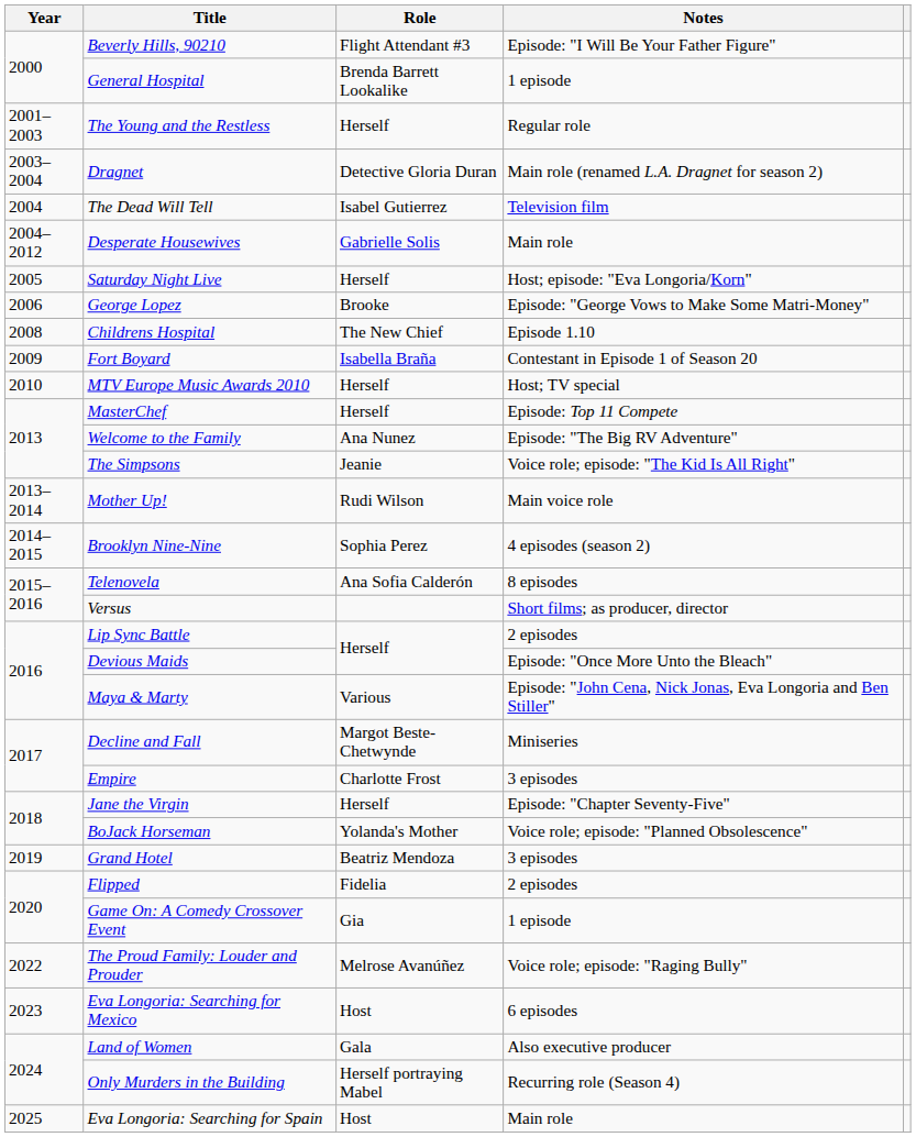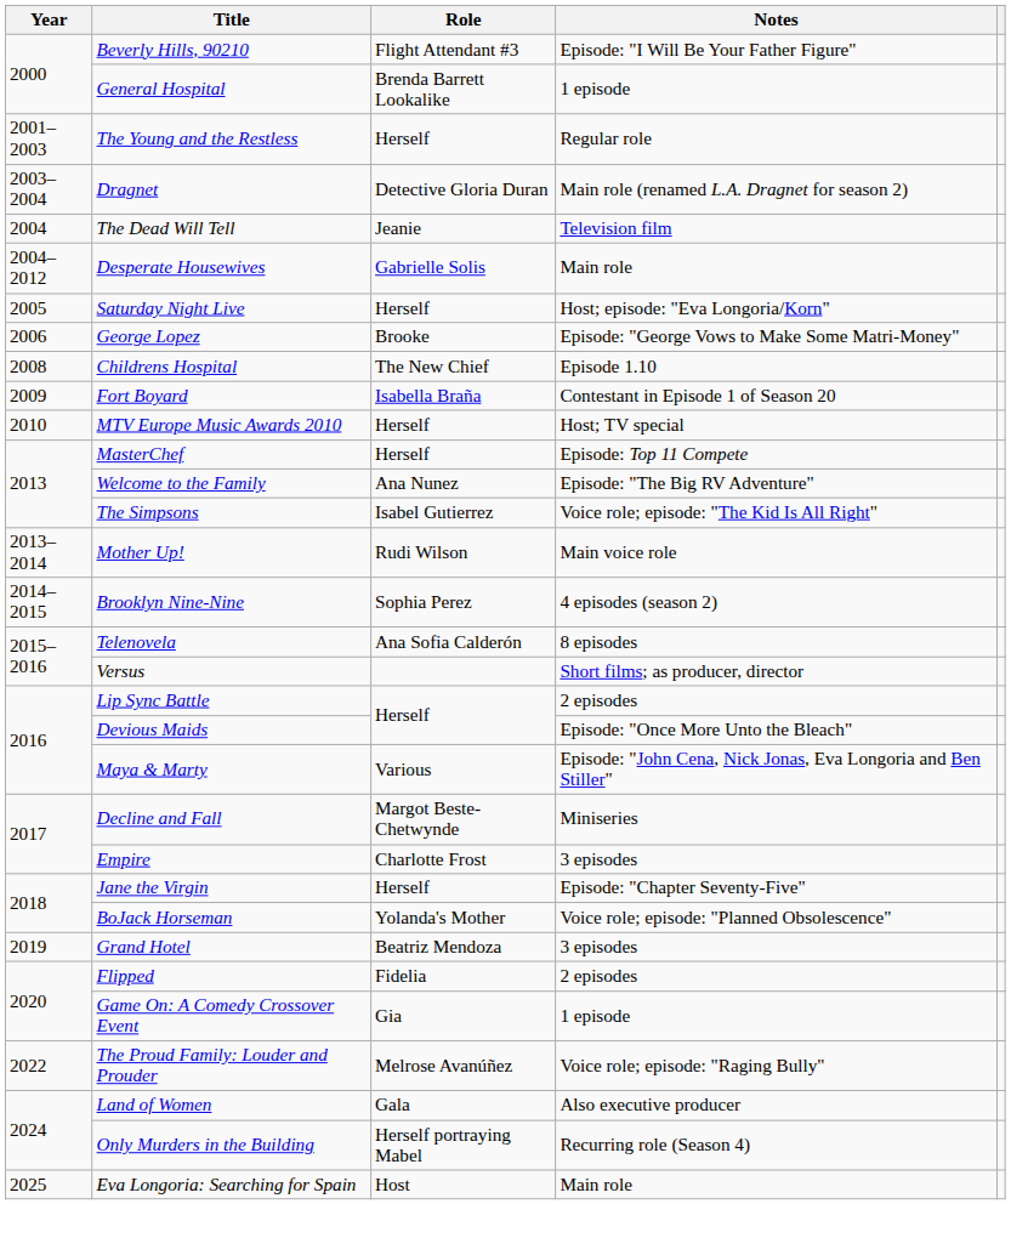 <table class="wikitable sortable">
 <tr>
 <th>Year</th>
 <th>Title</th>
 <th>Role</th>
 <th class="unsortable">Notes</th>
 <th class="unsortable"></th>
 </tr>
 <tr>
 <td rowspan="2">2000</td>
 <td><em><a href='#'>Beverly Hills, 90210</a></em></td>
 <td>Flight Attendant #3</td>
 <td>Episode: "I Will Be Your Father Figure"</td>
 <td></td>
 </tr>
 <tr>
 <td><em><a href='#'>General Hospital</a></em></td>
 <td>Brenda Barrett Lookalike</td>
 <td>1 episode</td>
 <td></td>
 </tr>
 <tr>
 <td>2001–2003</td>
 <td><em><a href='#'>The Young and the Restless</a></em></td>
 <td>Herself</td>
 <td>Regular role</td>
 <td></td>
 </tr>
 <tr>
 <td>2003–2004</td>
 <td><em><a href='#'>Dragnet</a></em></td>
 <td>Detective Gloria Duran</td>
 <td>Main role (renamed <em>L.A. Dragnet</em> for season 2)</td>
 <td></td>
 </tr>
 <tr>
 <td>2004</td>
 <td><em>The Dead Will Tell</em></td>
-<td>Isabel Gutierrez</td>
+<td>Jeanie</td>
 <td><a href='#'>Television film</a></td>
 <td></td>
 </tr>
 <tr>
 <td>2004–2012</td>
 <td><em><a href='#'>Desperate Housewives</a></em></td>
 <td><a href='#'>Gabrielle Solis</a></td>
 <td>Main role</td>
 <td></td>
 </tr>
 <tr>
 <td>2005</td>
 <td><em><a href='#'>Saturday Night Live</a></em></td>
 <td>Herself</td>
 <td>Host; episode: "Eva Longoria/<a href='#'>Korn</a>"</td>
 <td></td>
 </tr>
 <tr>
 <td>2006</td>
 <td><em><a href='#'>George Lopez</a></em></td>
 <td>Brooke</td>
 <td>Episode: "George Vows to Make Some Matri-Money"</td>
 <td></td>
 </tr>
 <tr>
 <td>2008</td>
 <td><em><a href='#'>Childrens Hospital</a></em></td>
 <td>The New Chief</td>
 <td>Episode 1.10</td>
 <td></td>
 </tr>
 <tr>
 <td>2009</td>
 <td><a href='#'><em>Fort Boyard</em></a></td>
 <td><a href='#'>Isabella Braña</a></td>
 <td>Contestant in Episode 1 of Season 20</td>
 <td></td>
 </tr>
 <tr>
 <td>2010</td>
 <td><em><a href='#'>MTV Europe Music Awards 2010</a></em></td>
 <td>Herself</td>
 <td>Host; TV special</td>
 <td></td>
 </tr>
 <tr>
 <td rowspan="3">2013</td>
 <td><em><a href='#'>MasterChef</a></em></td>
 <td>Herself</td>
 <td>Episode: <em>Top 11 Compete</em></td>
 <td></td>
 </tr>
 <tr>
 <td><em><a href='#'>Welcome to the Family</a></em></td>
 <td>Ana Nunez</td>
 <td>Episode: "The Big RV Adventure"</td>
 <td></td>
 </tr>
 <tr>
 <td><em><a href='#'>The Simpsons</a></em></td>
-<td>Jeanie</td>
+<td>Isabel Gutierrez</td>
 <td>Voice role; episode: "<a href='#'>The Kid Is All Right</a>"</td>
 <td></td>
 </tr>
 <tr>
 <td>2013–2014</td>
 <td><em><a href='#'>Mother Up!</a></em></td>
 <td>Rudi Wilson</td>
 <td>Main voice role</td>
 <td></td>
 </tr>
 <tr>
 <td>2014–2015</td>
 <td><em><a href='#'>Brooklyn Nine-Nine</a></em></td>
 <td>Sophia Perez</td>
 <td>4 episodes (season 2)</td>
 <td></td>
 </tr>
 <tr>
 <td rowspan="2">2015–2016</td>
 <td><em><a href='#'>Telenovela</a></em></td>
 <td>Ana Sofia Calderón</td>
 <td>8 episodes</td>
 <td></td>
 </tr>
 <tr>
 <td><em>Versus</em></td>
 <td></td>
 <td><a href='#'>Short films</a>; as producer, director</td>
 <td></td>
 </tr>
 <tr>
 <td rowspan="3">2016</td>
 <td><em><a href='#'>Lip Sync Battle</a></em></td>
 <td rowspan="2">Herself</td>
 <td>2 episodes</td>
 <td></td>
 </tr>
 <tr>
 <td><em><a href='#'>Devious Maids</a></em></td>
 <td>Episode: "Once More Unto the Bleach"</td>
 <td></td>
 </tr>
 <tr>
 <td><em><a href='#'>Maya & Marty</a></em></td>
 <td>Various</td>
 <td>Episode: "<a href='#'>John Cena</a>, <a href='#'>Nick Jonas</a>, Eva Longoria and <a href='#'>Ben Stiller</a>"</td>
 <td></td>
 </tr>
 <tr>
 <td rowspan="2">2017</td>
 <td><em><a href='#'>Decline and Fall</a></em></td>
 <td>Margot Beste-Chetwynde</td>
 <td>Miniseries</td>
 <td></td>
 </tr>
 <tr>
 <td><em><a href='#'>Empire</a></em></td>
 <td>Charlotte Frost</td>
 <td>3 episodes</td>
 <td></td>
 </tr>
 <tr>
 <td rowspan="2">2018</td>
 <td><em><a href='#'>Jane the Virgin</a></em></td>
 <td>Herself</td>
 <td>Episode: "Chapter Seventy-Five"</td>
 <td></td>
 </tr>
 <tr>
 <td><em><a href='#'>BoJack Horseman</a></em></td>
 <td>Yolanda's Mother</td>
 <td>Voice role; episode: "Planned Obsolescence"</td>
 <td></td>
 </tr>
 <tr>
 <td>2019</td>
 <td><em><a href='#'>Grand Hotel</a></em></td>
 <td>Beatriz Mendoza</td>
 <td>3 episodes</td>
 <td></td>
 </tr>
 <tr>
 <td rowspan="2">2020</td>
 <td><em><a href='#'>Flipped</a></em></td>
 <td>Fidelia</td>
 <td>2 episodes</td>
 <td></td>
 </tr>
 <tr>
 <td><em><a href='#'>Game On: A Comedy Crossover Event</a></em></td>
 <td>Gia</td>
 <td>1 episode</td>
 <td></td>
 </tr>
 <tr>
 <td>2022</td>
 <td><em><a href='#'>The Proud Family: Louder and Prouder</a></em></td>
 <td>Melrose Avanúñez</td>
 <td>Voice role; episode: "Raging Bully"</td>
 <td></td>
 </tr>
 <tr>
-<td>2023</td>
-<td><em><a href='#'>Eva Longoria: Searching for Mexico</a></em></td>
-<td>Host</td>
-<td>6 episodes</td>
-<td></td>
-</tr>
-<tr>
 <td rowspan="2">2024</td>
 <td><em><a href='#'>Land of Women</a></em></td>
 <td>Gala</td>
 <td>Also executive producer</td>
 <td></td>
 </tr>
 <tr>
 <td><em><a href='#'>Only Murders in the Building</a></em></td>
 <td>Herself portraying Mabel</td>
 <td>Recurring role (Season 4)</td>
 <td></td>
 </tr>
 <tr>
 <td>2025</td>
 <td><em>Eva Longoria: Searching for Spain</em></td>
 <td>Host</td>
 <td>Main role</td>
 <td></td>
 </tr>
 </table>
